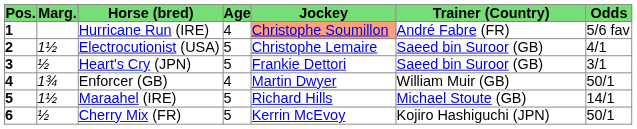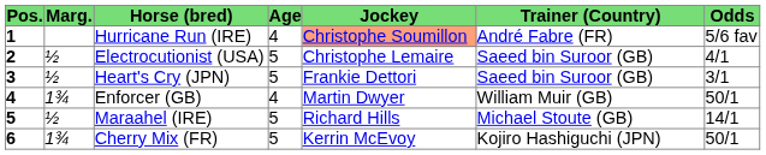 <table class = "sortable" | border="1" cellpadding="0" style="border-collapse: collapse;">
 <tr style="background:#7d7; text-align:center;">
 <th style="width:35px;"><strong>Pos.</strong></th>
 <th style="width:45px;"><strong>Marg.</strong></th>
 <th style="width:160px;"><strong>Horse (bred)</strong></th>
 <th style="width:30px;"><strong>Age</strong></th>
 <th style="width:160px;"><strong>Jockey</strong></th>
 <th style="width:210px;"><strong>Trainer (Country)</strong></th>
 <th style="width:50px;"><strong>Odds</strong></th>
 </tr>
 <tr>
 <td><strong>1</strong></td>
 <td></td>
 <td><a href='#'>Hurricane Run</a> (IRE)</td>
 <td>4</td>
 <td style="background: lightsalmon;"><a href='#'>Christophe Soumillon</a></td>
 <td><a href='#'>André Fabre</a> (FR)</td>
 <td>5/6 fav</td>
 </tr>
 <tr>
 <td><strong>2</strong></td>
-<td><em>1½</em></td>
+<td><em>½</em></td>
 <td><a href='#'>Electrocutionist</a> (USA)</td>
 <td>5</td>
 <td><a href='#'>Christophe Lemaire</a></td>
 <td><a href='#'>Saeed bin Suroor</a> (GB)</td>
 <td>4/1</td>
 </tr>
 <tr>
 <td><strong>3</strong></td>
 <td><em>½</em></td>
 <td><a href='#'>Heart's Cry</a> (JPN)</td>
 <td>5</td>
 <td><a href='#'>Frankie Dettori</a></td>
 <td><a href='#'>Saeed bin Suroor</a> (GB)</td>
 <td>3/1</td>
 </tr>
 <tr>
 <td><strong>4</strong></td>
 <td><em>1¾</em></td>
 <td>Enforcer (GB)</td>
 <td>4</td>
 <td><a href='#'>Martin Dwyer</a></td>
 <td>William Muir (GB)</td>
 <td>50/1</td>
 </tr>
 <tr>
 <td><strong>5</strong></td>
-<td><em>1½</em></td>
+<td><em>½</em></td>
 <td><a href='#'>Maraahel</a> (IRE)</td>
 <td>5</td>
 <td><a href='#'>Richard Hills</a></td>
 <td><a href='#'>Michael Stoute</a> (GB)</td>
 <td>14/1</td>
 </tr>
 <tr>
 <td><strong>6</strong></td>
-<td><em>½</em></td>
+<td><em>1¾</em></td>
 <td><a href='#'>Cherry Mix</a> (FR)</td>
 <td>5</td>
 <td><a href='#'>Kerrin McEvoy</a></td>
 <td>Kojiro Hashiguchi (JPN)</td>
 <td>50/1</td>
 </tr>
 </table>
